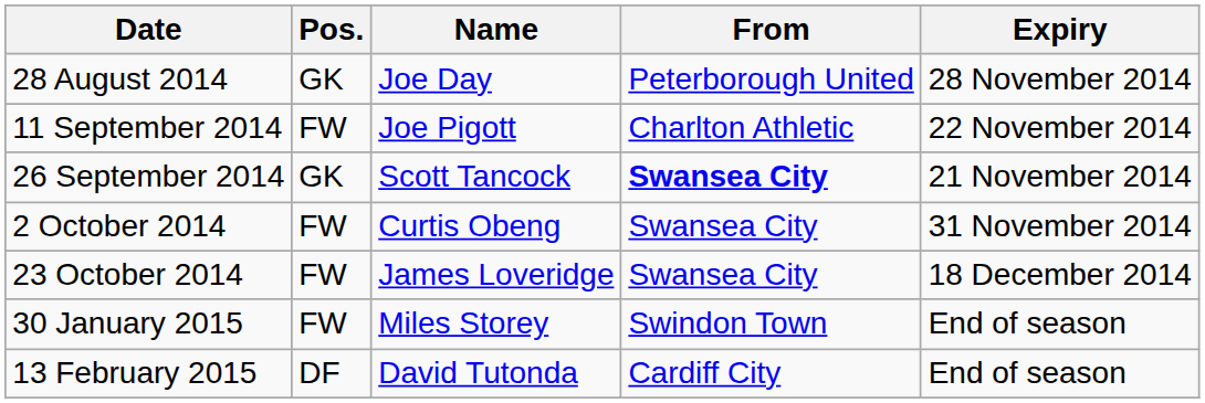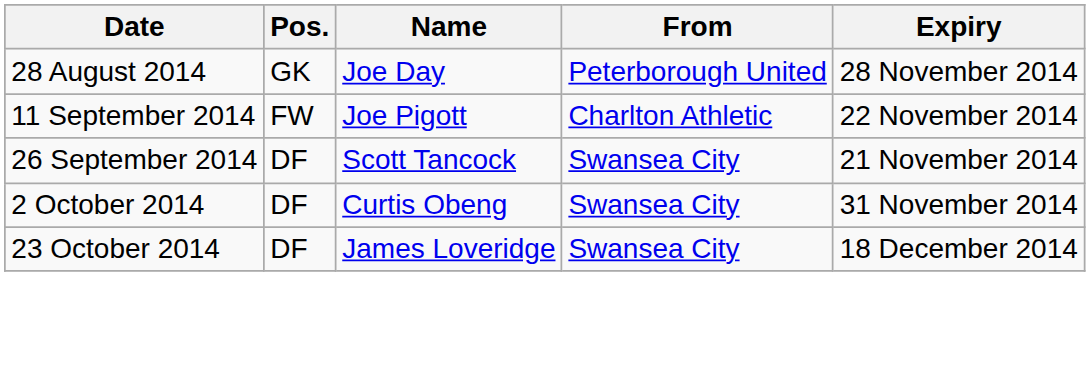 <table class="wikitable">
 <tr>
 <th>Date</th>
 <th>Pos.</th>
 <th>Name</th>
 <th>From</th>
 <th>Expiry</th>
 </tr>
 <tr>
 <td>28 August 2014</td>
 <td>GK</td>
 <td> <a href='#'>Joe Day</a></td>
 <td> <a href='#'>Peterborough United</a></td>
 <td>28 November 2014</td>
 </tr>
 <tr>
 <td>11 September 2014</td>
 <td>FW</td>
 <td> <a href='#'>Joe Pigott</a></td>
 <td> <a href='#'>Charlton Athletic</a></td>
 <td>22 November 2014</td>
 </tr>
 <tr>
 <td>26 September 2014</td>
-<td>GK</td>
+<td>DF</td>
 <td> <a href='#'>Scott Tancock</a></td>
-<td><strong> <a href='#'>Swansea City</a></strong></td>
+<td> <a href='#'>Swansea City</a></td>
 <td>21 November 2014</td>
 </tr>
 <tr>
 <td>2 October 2014</td>
-<td>FW</td>
+<td>DF</td>
 <td> <a href='#'>Curtis Obeng</a></td>
 <td> <a href='#'>Swansea City</a></td>
 <td>31 November 2014</td>
 </tr>
 <tr>
 <td>23 October 2014</td>
-<td>FW</td>
+<td>DF</td>
 <td> <a href='#'>James Loveridge</a></td>
 <td> <a href='#'>Swansea City</a></td>
 <td>18 December 2014</td>
 </tr>
-<tr>
-<td>30 January 2015</td>
-<td>FW</td>
-<td> <a href='#'>Miles Storey</a></td>
-<td> <a href='#'>Swindon Town</a></td>
-<td>End of season</td>
-</tr>
-<tr>
-<td>13 February 2015</td>
-<td>DF</td>
-<td> <a href='#'>David Tutonda</a></td>
-<td> <a href='#'>Cardiff City</a></td>
-<td>End of season</td>
-</tr>
 </table>
